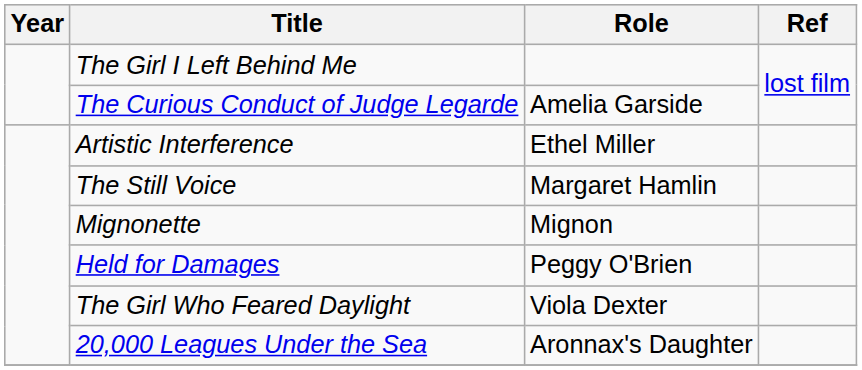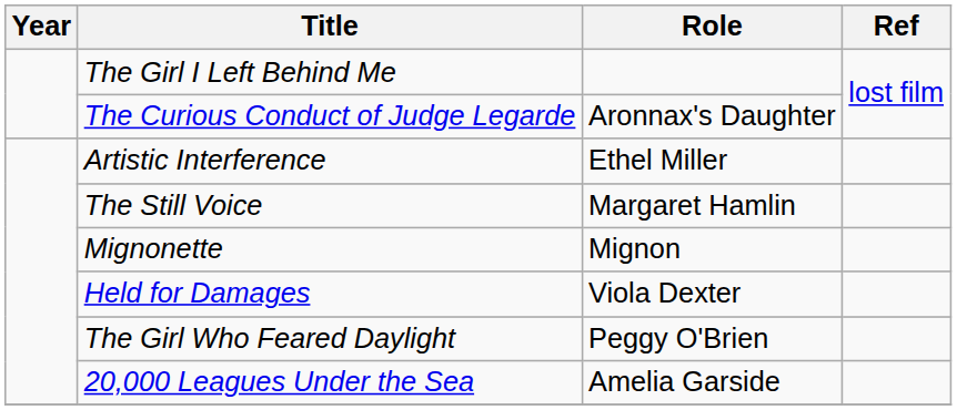 <table class="wikitable sortable">
 <tr>
 <th>Year</th>
 <th>Title</th>
 <th>Role</th>
 <th>Ref</th>
 </tr>
 <tr>
 <td rowspan="2"></td>
 <td><em>The Girl I Left Behind Me</em></td>
 <td></td>
 <td rowspan="2"><a href='#'>lost film</a></td>
 </tr>
 <tr>
 <td><em><a href='#'>The Curious Conduct of Judge Legarde</a></em></td>
-<td>Amelia Garside</td>
+<td>Aronnax's Daughter</td>
 </tr>
 <tr>
 <td rowspan="6"></td>
 <td><em>Artistic Interference</em></td>
 <td>Ethel Miller</td>
 <td></td>
 </tr>
 <tr>
 <td><em>The Still Voice</em></td>
 <td>Margaret Hamlin</td>
 <td></td>
 </tr>
 <tr>
 <td><em>Mignonette</em></td>
 <td>Mignon</td>
 <td></td>
 </tr>
 <tr>
 <td><em><a href='#'>Held for Damages</a></em></td>
+<td>Viola Dexter</td>
+<td></td>
+</tr>
+<tr>
+<td><em>The Girl Who Feared Daylight</em></td>
 <td>Peggy O'Brien</td>
 <td></td>
 </tr>
 <tr>
-<td><em>The Girl Who Feared Daylight</em></td>
-<td>Viola Dexter</td>
-<td></td>
-</tr>
-<tr>
 <td><em><a href='#'>20,000 Leagues Under the Sea</a></em></td>
-<td>Aronnax's Daughter</td>
+<td>Amelia Garside</td>
 <td></td>
 </tr>
 <tr>
 </tr>
 </table>
